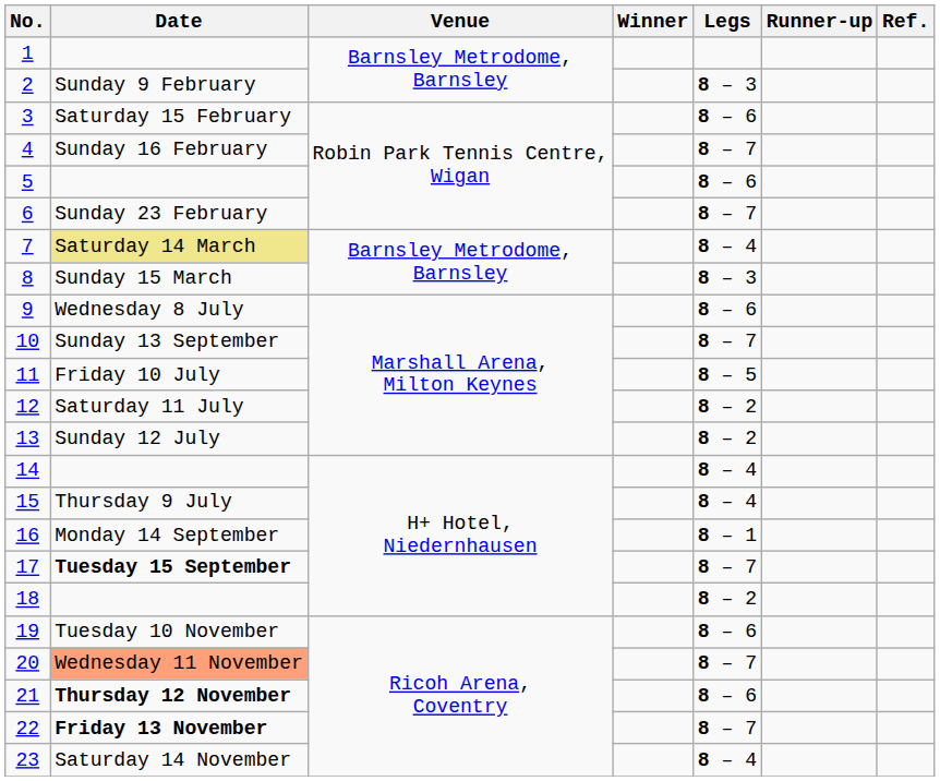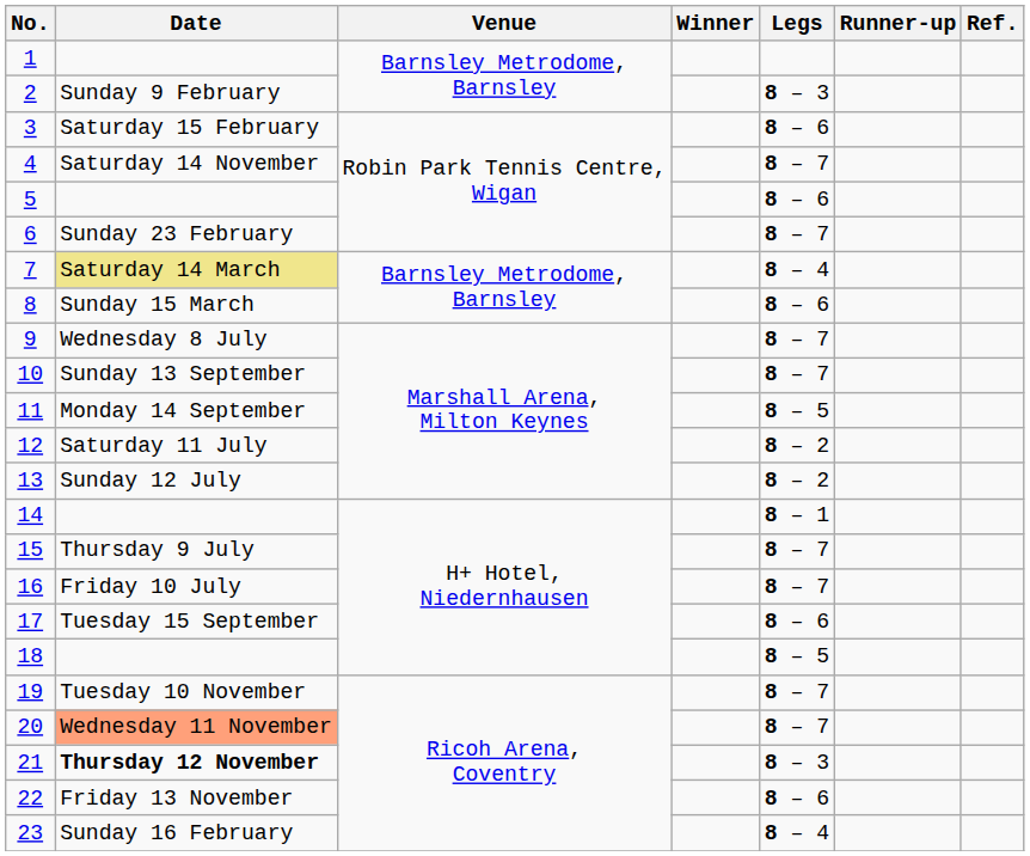 <table class="wikitable">
 <tr>
 <th>No.</th>
 <th>Date</th>
 <th>Venue</th>
 <th>Winner</th>
 <th>Legs</th>
 <th>Runner-up</th>
 <th>Ref.</th>
 </tr>
 <tr>
 <td align=center><a href='#'>1</a></td>
 <td align=left></td>
 <td align="center" rowspan="2"><a href='#'>Barnsley Metrodome</a>,<br>  <a href='#'>Barnsley</a></td>
 <td align="right"></td>
 <td align="center"></td>
 <td></td>
 <td align="center"></td>
 </tr>
 <tr>
 <td align=center><a href='#'>2</a></td>
 <td align=left>Sunday 9 February</td>
 <td align="right"></td>
 <td align="center"><strong>8</strong> – 3</td>
 <td></td>
 <td align="center"></td>
 </tr>
 <tr>
 <td align=center><a href='#'>3</a></td>
 <td align=left>Saturday 15 February</td>
 <td align="center" rowspan="4">Robin Park Tennis Centre,<br> <a href='#'>Wigan</a></td>
 <td align="right"></td>
 <td align="center"><strong>8</strong> – 6</td>
 <td></td>
 <td align="center"></td>
 </tr>
 <tr>
 <td align=center><a href='#'>4</a></td>
-<td align=left>Sunday 16 February</td>
+<td align=left>Saturday 14 November</td>
 <td align="right"></td>
 <td align="center"><strong>8</strong> – 7</td>
 <td></td>
 <td align="center"></td>
 </tr>
 <tr>
 <td align=center><a href='#'>5</a></td>
 <td align=left></td>
 <td align="right"></td>
 <td align="center"><strong>8</strong> – 6</td>
 <td></td>
 <td align="center"></td>
 </tr>
 <tr>
 <td align=center><a href='#'>6</a></td>
 <td align=left>Sunday 23 February</td>
 <td align="right"></td>
 <td align="center"><strong>8</strong> – 7</td>
 <td></td>
 <td align="center"></td>
 </tr>
 <tr>
 <td align=center><a href='#'>7</a></td>
 <td align=left style="background: khaki;">Saturday 14 March</td>
 <td align="center" rowspan="2"><a href='#'>Barnsley Metrodome</a>,<br>  <a href='#'>Barnsley</a></td>
 <td align="right"></td>
 <td align="center"><strong>8</strong> – 4</td>
 <td></td>
 <td align="center"></td>
 </tr>
 <tr>
 <td align=center><a href='#'>8</a></td>
 <td align=left>Sunday 15 March</td>
 <td align="right"></td>
-<td align="center"><strong>8</strong> – 3</td>
+<td align="center"><strong>8</strong> – 6</td>
 <td></td>
 <td align="center"></td>
 </tr>
 <tr>
 <td align=center><a href='#'>9</a></td>
 <td align=left>Wednesday 8 July</td>
 <td align="center" rowspan="5"><a href='#'>Marshall Arena</a>,<br> <a href='#'>Milton Keynes</a></td>
 <td align="right"></td>
-<td align="center"><strong>8</strong> – 6</td>
+<td align="center"><strong>8</strong> – 7</td>
 <td></td>
 <td align="center"></td>
 </tr>
 <tr>
 <td align=center><a href='#'>10</a></td>
 <td align=left>Sunday 13 September</td>
 <td align="right"></td>
 <td align="center"><strong>8</strong> – 7</td>
 <td></td>
 <td align="center"></td>
 </tr>
 <tr>
 <td align=center><a href='#'>11</a></td>
-<td align=left>Friday 10 July</td>
+<td align=left>Monday 14 September</td>
 <td align="right"></td>
 <td align="center"><strong>8</strong> – 5</td>
 <td></td>
 <td align="center"></td>
 </tr>
 <tr>
 <td align=center><a href='#'>12</a></td>
 <td align=left>Saturday 11 July</td>
 <td align="right"></td>
 <td align="center"><strong>8</strong> – 2</td>
 <td></td>
 <td align="center"></td>
 </tr>
 <tr>
 <td align=center><a href='#'>13</a></td>
 <td align=left>Sunday 12 July</td>
 <td align="right"></td>
 <td align="center"><strong>8</strong> – 2</td>
 <td></td>
 <td align="center"></td>
 </tr>
 <tr>
 <td align=center><a href='#'>14</a></td>
 <td align=left></td>
 <td align="center" rowspan="5">H+ Hotel,<br> <a href='#'>Niedernhausen</a></td>
 <td align="right"></td>
-<td align="center"><strong>8</strong> – 4</td>
+<td align="center"><strong>8</strong> – 1</td>
 <td></td>
 <td align="center"></td>
 </tr>
 <tr>
 <td align=center><a href='#'>15</a></td>
 <td align=left>Thursday 9 July</td>
 <td align="right"></td>
-<td align="center"><strong>8</strong> – 4</td>
+<td align="center"><strong>8</strong> – 7</td>
 <td></td>
 <td align="center"></td>
 </tr>
 <tr>
 <td align=center><a href='#'>16</a></td>
-<td align=left>Monday 14 September</td>
+<td align=left>Friday 10 July</td>
 <td align="right"></td>
-<td align="center"><strong>8</strong> – 1</td>
+<td align="center"><strong>8</strong> – 7</td>
 <td></td>
 <td align="center"></td>
 </tr>
 <tr>
 <td align=center><a href='#'>17</a></td>
-<td align=left><strong>Tuesday 15 September</strong></td>
+<td align=left>Tuesday 15 September</td>
 <td align="right"></td>
-<td align="center"><strong>8</strong> – 7</td>
+<td align="center"><strong>8</strong> – 6</td>
 <td></td>
 <td align="center"></td>
 </tr>
 <tr>
 <td align=center><a href='#'>18</a></td>
 <td align=left></td>
 <td align="right"></td>
-<td align="center"><strong>8</strong> – 2</td>
+<td align="center"><strong>8</strong> – 5</td>
 <td></td>
 <td align="center"></td>
 </tr>
 <tr>
 <td align=center><a href='#'>19</a></td>
 <td align=left>Tuesday 10 November</td>
 <td align="center" rowspan="5"><a href='#'>Ricoh Arena</a>,<br> <a href='#'>Coventry</a></td>
 <td align="right"></td>
-<td align="center"><strong>8</strong> – 6</td>
+<td align="center"><strong>8</strong> – 7</td>
 <td></td>
 <td align="center"></td>
 </tr>
 <tr>
 <td align=center><a href='#'>20</a></td>
 <td align=left style="background: lightsalmon;">Wednesday 11 November</td>
 <td align="right"></td>
 <td align="center"><strong>8</strong> – 7</td>
 <td></td>
 <td align="center"></td>
 </tr>
 <tr>
 <td align=center><a href='#'>21</a></td>
 <td align=left><strong>Thursday 12 November</strong></td>
 <td align="right"></td>
+<td align="center"><strong>8</strong> – 3</td>
+<td></td>
+<td align="center"></td>
+</tr>
+<tr>
+<td align=center><a href='#'>22</a></td>
+<td align=left>Friday 13 November</td>
+<td align="right"></td>
 <td align="center"><strong>8</strong> – 6</td>
 <td></td>
 <td align="center"></td>
 </tr>
 <tr>
-<td align=center><a href='#'>22</a></td>
-<td align=left><strong>Friday 13 November</strong></td>
-<td align="right"></td>
-<td align="center"><strong>8</strong> – 7</td>
-<td></td>
-<td align="center"></td>
-</tr>
-<tr>
 <td align=center><a href='#'>23</a></td>
-<td align=left>Saturday 14 November</td>
+<td align=left>Sunday 16 February</td>
 <td align="right"></td>
 <td align="center"><strong>8</strong> – 4</td>
 <td></td>
 <td align="center"></td>
 </tr>
 <tr>
 </tr>
 </table>
